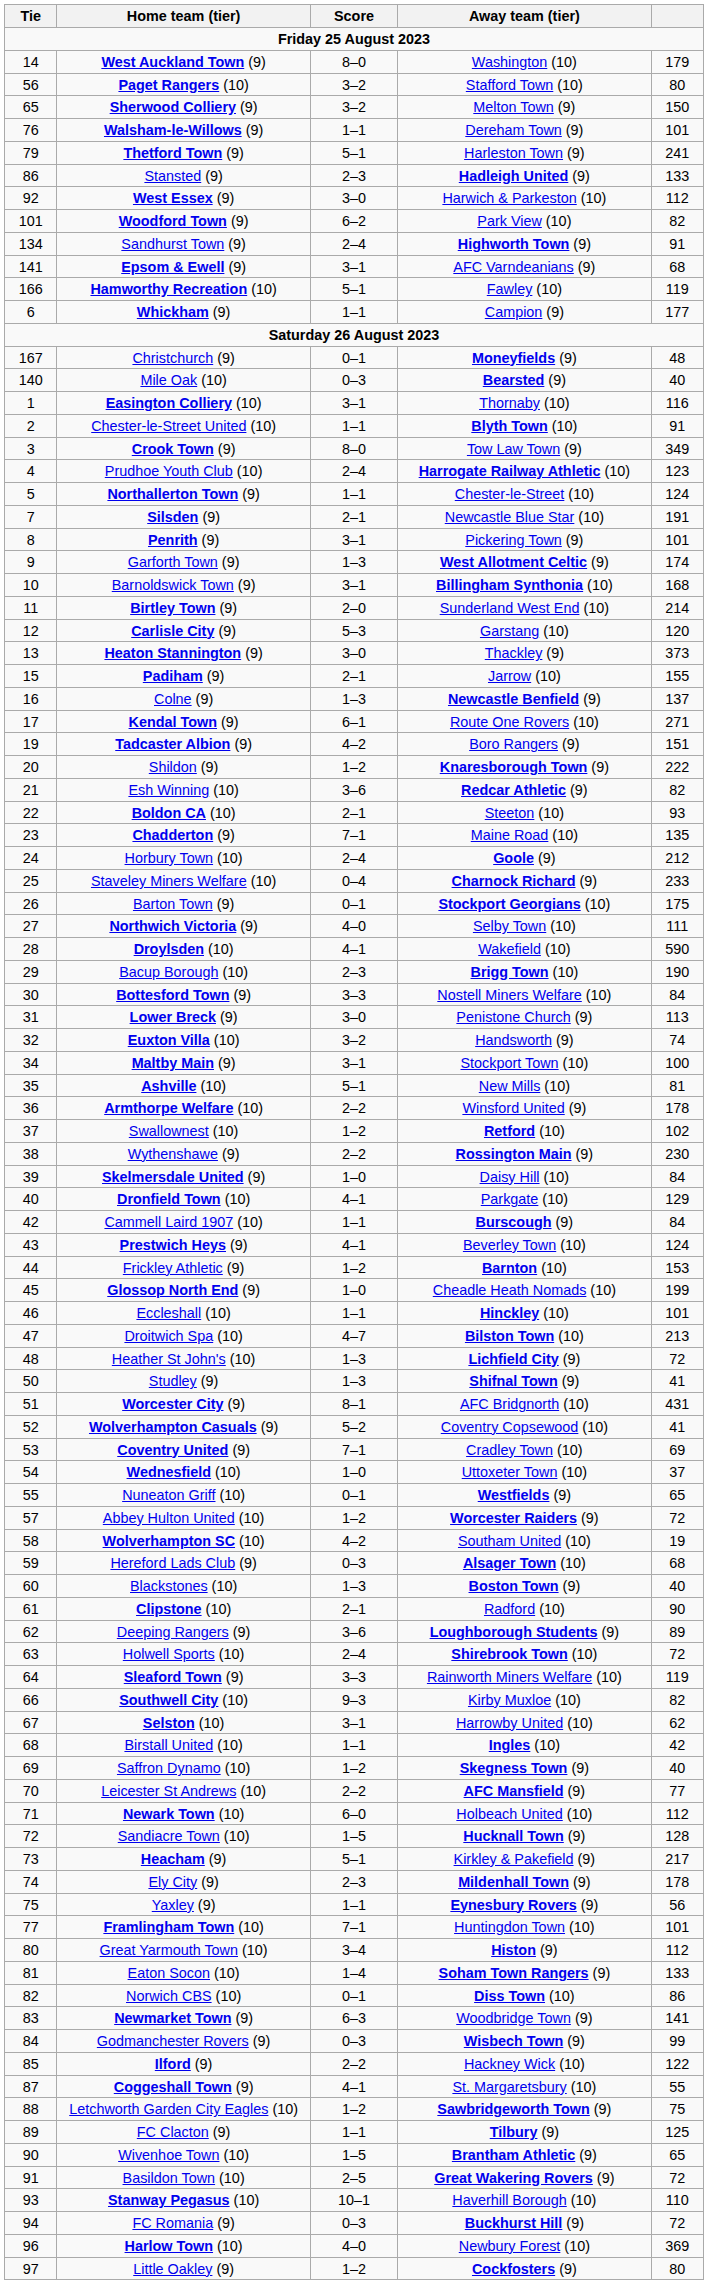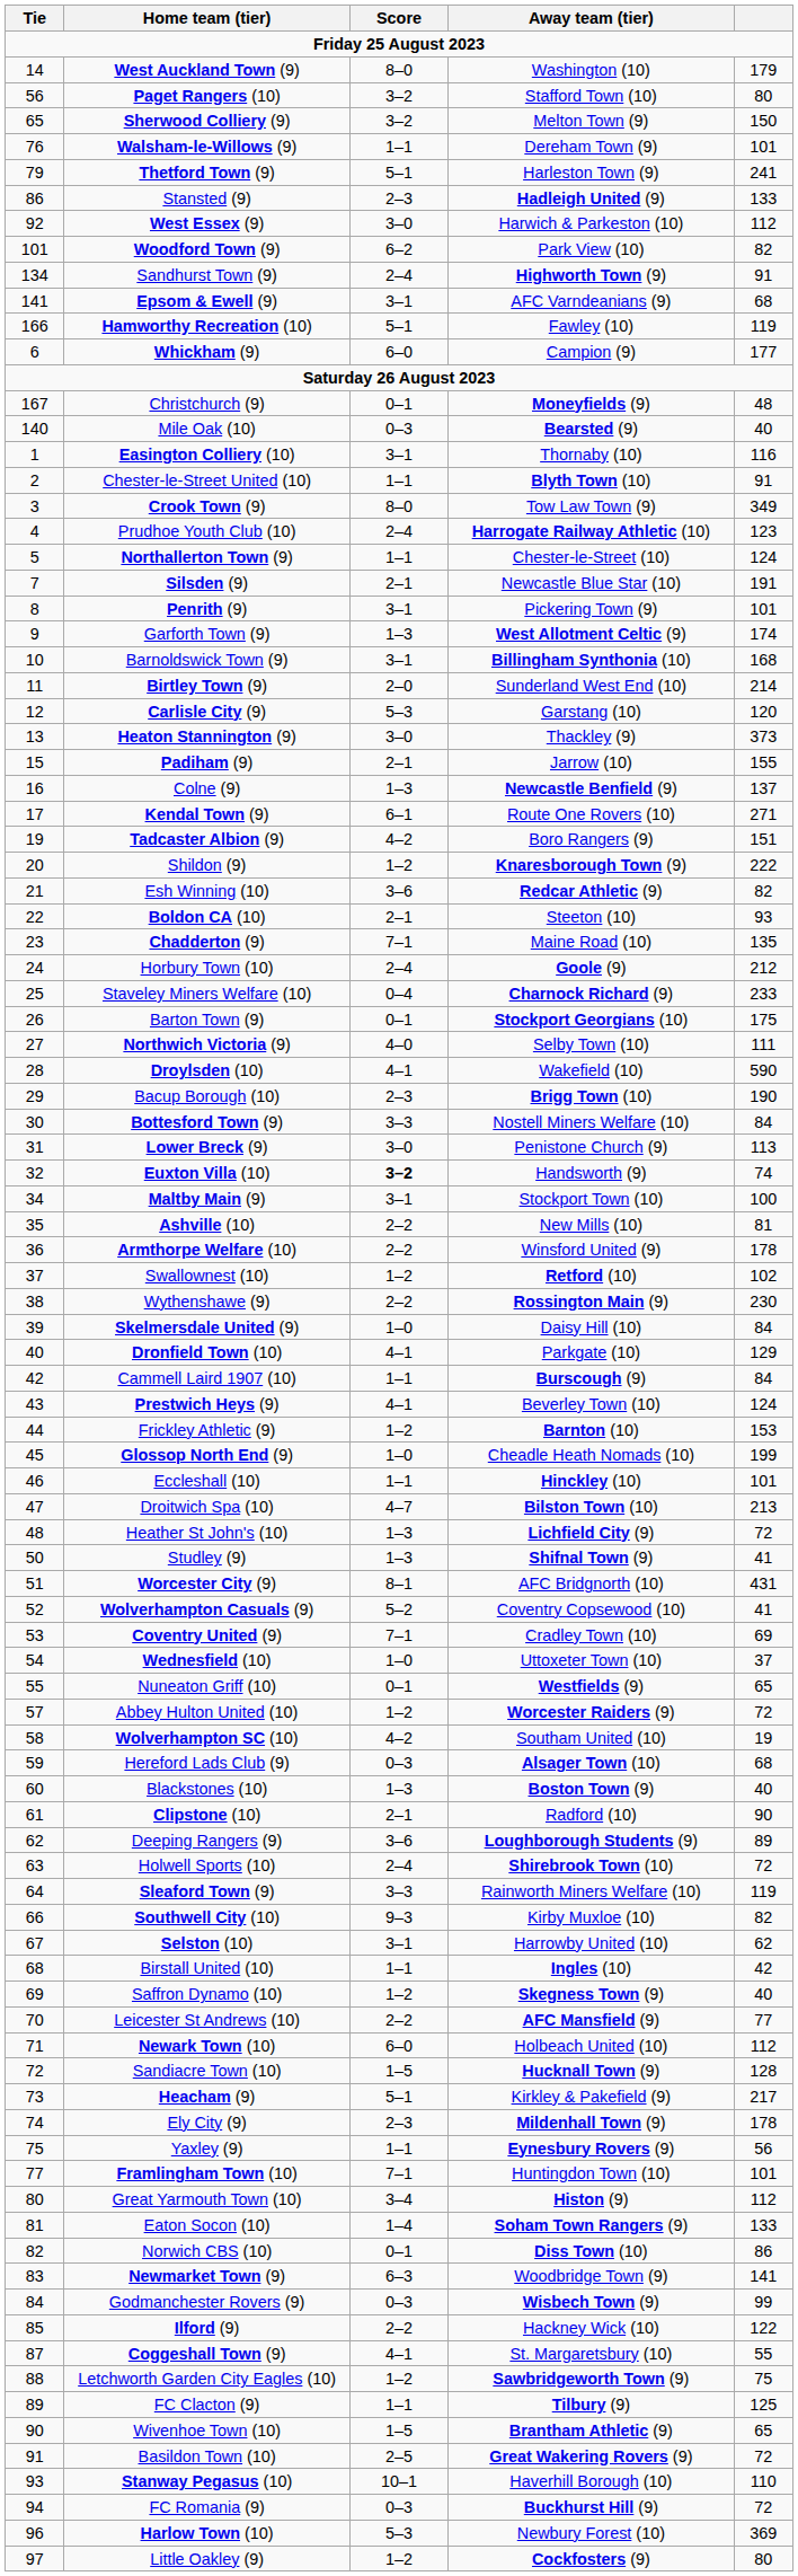 <table class="wikitable" style="width:700px;text-align:center;font-size:90%">
 <tr>
 <th scope="col" style="width: 7.50%">Tie</th>
 <th scope="col" style="width:36.25%">Home team (tier)</th>
 <th scope="col" style="width:12.50%">Score</th>
 <th scope="col" style="width:36.25%">Away team (tier)</th>
 <th scope="col" style="width: 7.50%"></th>
 </tr>
 <tr>
 <td colspan="5"><strong>Friday 25 August 2023</strong></td>
 </tr>
 <tr>
 <td>14</td>
 <td><strong><a href='#'>West Auckland Town</a></strong> (9)</td>
 <td>8–0</td>
 <td><a href='#'>Washington</a> (10)</td>
 <td>179</td>
 </tr>
 <tr>
 <td>56</td>
 <td><strong><a href='#'>Paget Rangers</a></strong> (10)</td>
 <td>3–2</td>
 <td><a href='#'>Stafford Town</a> (10)</td>
 <td>80</td>
 </tr>
 <tr>
 <td>65</td>
 <td><strong><a href='#'>Sherwood Colliery</a></strong> (9)</td>
 <td>3–2</td>
 <td><a href='#'>Melton Town</a> (9)</td>
 <td>150</td>
 </tr>
 <tr>
 <td>76</td>
 <td><strong><a href='#'>Walsham-le-Willows</a></strong> (9)</td>
 <td>1–1 </td>
 <td><a href='#'>Dereham Town</a> (9)</td>
 <td>101</td>
 </tr>
 <tr>
 <td>79</td>
 <td><strong><a href='#'>Thetford Town</a></strong> (9)</td>
 <td>5–1</td>
 <td><a href='#'>Harleston Town</a> (9)</td>
 <td>241</td>
 </tr>
 <tr>
 <td>86</td>
 <td><a href='#'>Stansted</a> (9)</td>
 <td>2–3</td>
 <td><strong><a href='#'>Hadleigh United</a></strong> (9)</td>
 <td>133</td>
 </tr>
 <tr>
 <td>92</td>
 <td><strong><a href='#'>West Essex</a></strong> (9)</td>
 <td>3–0</td>
 <td><a href='#'>Harwich & Parkeston</a> (10)</td>
 <td>112</td>
 </tr>
 <tr>
 <td>101</td>
 <td><strong><a href='#'>Woodford Town</a></strong> (9)</td>
 <td>6–2</td>
 <td><a href='#'>Park View</a> (10)</td>
 <td>82</td>
 </tr>
 <tr>
 <td>134</td>
 <td><a href='#'>Sandhurst Town</a> (9)</td>
 <td>2–4</td>
 <td><strong><a href='#'>Highworth Town</a></strong> (9)</td>
 <td>91</td>
 </tr>
 <tr>
 <td>141</td>
 <td><strong><a href='#'>Epsom & Ewell</a></strong> (9)</td>
 <td>3–1</td>
 <td><a href='#'>AFC Varndeanians</a> (9)</td>
 <td>68</td>
 </tr>
 <tr>
 <td>166</td>
 <td><strong><a href='#'>Hamworthy Recreation</a></strong> (10)</td>
 <td>5–1</td>
 <td><a href='#'>Fawley</a> (10)</td>
 <td>119</td>
 </tr>
 <tr>
 <td>6</td>
 <td><strong><a href='#'>Whickham</a></strong> (9)</td>
-<td>1–1 </td>
+<td>6–0</td>
 <td><a href='#'>Campion</a> (9)</td>
 <td>177</td>
 </tr>
 <tr>
 <td colspan="5"><strong>Saturday 26 August 2023</strong></td>
 </tr>
 <tr>
 <td>167</td>
 <td><a href='#'>Christchurch</a> (9)</td>
 <td>0–1</td>
 <td><strong><a href='#'>Moneyfields</a></strong> (9)</td>
 <td>48</td>
 </tr>
 <tr>
 <td>140</td>
 <td><a href='#'>Mile Oak</a> (10)</td>
 <td>0–3</td>
 <td><strong><a href='#'>Bearsted</a></strong> (9)</td>
 <td>40</td>
 </tr>
 <tr>
 <td>1</td>
 <td><strong><a href='#'>Easington Colliery</a></strong> (10)</td>
 <td>3–1</td>
 <td><a href='#'>Thornaby</a> (10)</td>
 <td>116</td>
 </tr>
 <tr>
 <td>2</td>
 <td><a href='#'>Chester-le-Street United</a> (10)</td>
 <td>1–1 </td>
 <td><strong><a href='#'>Blyth Town</a></strong> (10)</td>
 <td>91</td>
 </tr>
 <tr>
 <td>3</td>
 <td><strong><a href='#'>Crook Town</a></strong> (9)</td>
 <td>8–0</td>
 <td><a href='#'>Tow Law Town</a> (9)</td>
 <td>349</td>
 </tr>
 <tr>
 <td>4</td>
 <td><a href='#'>Prudhoe Youth Club</a> (10)</td>
 <td>2–4</td>
 <td><strong><a href='#'>Harrogate Railway Athletic</a></strong> (10)</td>
 <td>123</td>
 </tr>
 <tr>
 <td>5</td>
 <td><strong><a href='#'>Northallerton Town</a></strong> (9)</td>
 <td>1–1 </td>
 <td><a href='#'>Chester-le-Street</a> (10)</td>
 <td>124</td>
 </tr>
 <tr>
 <td>7</td>
 <td><strong><a href='#'>Silsden</a></strong> (9)</td>
 <td>2–1</td>
 <td><a href='#'>Newcastle Blue Star</a> (10)</td>
 <td>191</td>
 </tr>
 <tr>
 <td>8</td>
 <td><strong><a href='#'>Penrith</a></strong> (9)</td>
 <td>3–1</td>
 <td><a href='#'>Pickering Town</a> (9)</td>
 <td>101</td>
 </tr>
 <tr>
 <td>9</td>
 <td><a href='#'>Garforth Town</a> (9)</td>
 <td>1–3</td>
 <td><strong><a href='#'>West Allotment Celtic</a></strong> (9)</td>
 <td>174</td>
 </tr>
 <tr>
 <td>10</td>
 <td><a href='#'>Barnoldswick Town</a> (9)</td>
 <td>3–1</td>
 <td><strong><a href='#'>Billingham Synthonia</a></strong> (10)</td>
 <td>168</td>
 </tr>
 <tr>
 <td>11</td>
 <td><strong><a href='#'>Birtley Town</a></strong> (9)</td>
 <td>2–0</td>
 <td><a href='#'>Sunderland West End</a> (10)</td>
 <td>214</td>
 </tr>
 <tr>
 <td>12</td>
 <td><strong><a href='#'>Carlisle City</a></strong> (9)</td>
 <td>5–3</td>
 <td><a href='#'>Garstang</a> (10)</td>
 <td>120</td>
 </tr>
 <tr>
 <td>13</td>
 <td><strong><a href='#'>Heaton Stannington</a></strong> (9)</td>
 <td>3–0</td>
 <td><a href='#'>Thackley</a> (9)</td>
 <td>373</td>
 </tr>
 <tr>
 <td>15</td>
 <td><strong><a href='#'>Padiham</a></strong> (9)</td>
 <td>2–1</td>
 <td><a href='#'>Jarrow</a> (10)</td>
 <td>155</td>
 </tr>
 <tr>
 <td>16</td>
 <td><a href='#'>Colne</a> (9)</td>
 <td>1–3</td>
 <td><strong><a href='#'>Newcastle Benfield</a></strong> (9)</td>
 <td>137</td>
 </tr>
 <tr>
 <td>17</td>
 <td><strong><a href='#'>Kendal Town</a></strong> (9)</td>
 <td>6–1</td>
 <td><a href='#'>Route One Rovers</a> (10)</td>
 <td>271</td>
 </tr>
 <tr>
 <td>19</td>
 <td><strong><a href='#'>Tadcaster Albion</a></strong> (9)</td>
 <td>4–2</td>
 <td><a href='#'>Boro Rangers</a> (9)</td>
 <td>151</td>
 </tr>
 <tr>
 <td>20</td>
 <td><a href='#'>Shildon</a> (9)</td>
 <td>1–2</td>
 <td><strong><a href='#'>Knaresborough Town</a></strong> (9)</td>
 <td>222</td>
 </tr>
 <tr>
 <td>21</td>
 <td><a href='#'>Esh Winning</a> (10)</td>
 <td>3–6</td>
 <td><strong><a href='#'>Redcar Athletic</a></strong> (9)</td>
 <td>82</td>
 </tr>
 <tr>
 <td>22</td>
 <td><strong><a href='#'>Boldon CA</a></strong> (10)</td>
 <td>2–1</td>
 <td><a href='#'>Steeton</a> (10)</td>
 <td>93</td>
 </tr>
 <tr>
 <td>23</td>
 <td><strong><a href='#'>Chadderton</a></strong> (9)</td>
 <td>7–1</td>
 <td><a href='#'>Maine Road</a> (10)</td>
 <td>135</td>
 </tr>
 <tr>
 <td>24</td>
 <td><a href='#'>Horbury Town</a> (10)</td>
 <td>2–4</td>
 <td><strong><a href='#'>Goole</a></strong> (9)</td>
 <td>212</td>
 </tr>
 <tr>
 <td>25</td>
 <td><a href='#'>Staveley Miners Welfare</a> (10)</td>
 <td>0–4</td>
 <td><strong><a href='#'>Charnock Richard</a></strong> (9)</td>
 <td>233</td>
 </tr>
 <tr>
 <td>26</td>
 <td><a href='#'>Barton Town</a> (9)</td>
 <td>0–1</td>
 <td><strong><a href='#'>Stockport Georgians</a></strong> (10)</td>
 <td>175</td>
 </tr>
 <tr>
 <td>27</td>
 <td><strong><a href='#'>Northwich Victoria</a></strong> (9)</td>
 <td>4–0</td>
 <td><a href='#'>Selby Town</a> (10)</td>
 <td>111</td>
 </tr>
 <tr>
 <td>28</td>
 <td><strong><a href='#'>Droylsden</a></strong> (10)</td>
 <td>4–1</td>
 <td><a href='#'>Wakefield</a> (10)</td>
 <td>590</td>
 </tr>
 <tr>
 <td>29</td>
 <td><a href='#'>Bacup Borough</a> (10)</td>
 <td>2–3</td>
 <td><strong><a href='#'>Brigg Town</a></strong> (10)</td>
 <td>190</td>
 </tr>
 <tr>
 <td>30</td>
 <td><strong><a href='#'>Bottesford Town</a></strong> (9)</td>
 <td>3–3 </td>
 <td><a href='#'>Nostell Miners Welfare</a> (10)</td>
 <td>84</td>
 </tr>
 <tr>
 <td>31</td>
 <td><strong><a href='#'>Lower Breck</a></strong> (9)</td>
 <td>3–0</td>
 <td><a href='#'>Penistone Church</a> (9)</td>
 <td>113</td>
 </tr>
 <tr>
 <td>32</td>
 <td><strong><a href='#'>Euxton Villa</a></strong> (10)</td>
-<td>3–2</td>
+<td><strong>3–2</strong></td>
 <td><a href='#'>Handsworth</a> (9)</td>
 <td>74</td>
 </tr>
 <tr>
 <td>34</td>
 <td><strong><a href='#'>Maltby Main</a></strong> (9)</td>
 <td>3–1</td>
 <td><a href='#'>Stockport Town</a> (10)</td>
 <td>100</td>
 </tr>
 <tr>
 <td>35</td>
 <td><strong><a href='#'>Ashville</a></strong> (10)</td>
-<td>5–1</td>
+<td>2–2 </td>
 <td><a href='#'>New Mills</a> (10)</td>
 <td>81</td>
 </tr>
 <tr>
 <td>36</td>
 <td><strong><a href='#'>Armthorpe Welfare</a></strong> (10)</td>
 <td>2–2 </td>
 <td><a href='#'>Winsford United</a> (9)</td>
 <td>178</td>
 </tr>
 <tr>
 <td>37</td>
 <td><a href='#'>Swallownest</a> (10)</td>
 <td>1–2</td>
 <td><strong><a href='#'>Retford</a></strong> (10)</td>
 <td>102</td>
 </tr>
 <tr>
 <td>38</td>
 <td><a href='#'>Wythenshawe</a> (9)</td>
 <td>2–2 </td>
 <td><strong><a href='#'>Rossington Main</a></strong> (9)</td>
 <td>230</td>
 </tr>
 <tr>
 <td>39</td>
 <td><strong><a href='#'>Skelmersdale United</a></strong> (9)</td>
 <td>1–0</td>
 <td><a href='#'>Daisy Hill</a> (10)</td>
 <td>84</td>
 </tr>
 <tr>
 <td>40</td>
 <td><strong><a href='#'>Dronfield Town</a></strong> (10)</td>
 <td>4–1</td>
 <td><a href='#'>Parkgate</a> (10)</td>
 <td>129</td>
 </tr>
 <tr>
 <td>42</td>
 <td><a href='#'>Cammell Laird 1907</a> (10)</td>
 <td>1–1 </td>
 <td><strong><a href='#'>Burscough</a></strong> (9)</td>
 <td>84</td>
 </tr>
 <tr>
 <td>43</td>
 <td><strong><a href='#'>Prestwich Heys</a></strong> (9)</td>
 <td>4–1</td>
 <td><a href='#'>Beverley Town</a> (10)</td>
 <td>124</td>
 </tr>
 <tr>
 <td>44</td>
 <td><a href='#'>Frickley Athletic</a> (9)</td>
 <td>1–2</td>
 <td><strong><a href='#'>Barnton</a></strong> (10)</td>
 <td>153</td>
 </tr>
 <tr>
 <td>45</td>
 <td><strong><a href='#'>Glossop North End</a></strong> (9)</td>
 <td>1–0</td>
 <td><a href='#'>Cheadle Heath Nomads</a> (10)</td>
 <td>199</td>
 </tr>
 <tr>
 <td>46</td>
 <td><a href='#'>Eccleshall</a> (10)</td>
 <td>1–1 </td>
 <td><strong><a href='#'>Hinckley</a></strong> (10)</td>
 <td>101</td>
 </tr>
 <tr>
 <td>47</td>
 <td><a href='#'>Droitwich Spa</a> (10)</td>
 <td>4–7</td>
 <td><strong><a href='#'>Bilston Town</a></strong> (10)</td>
 <td>213</td>
 </tr>
 <tr>
 <td>48</td>
 <td><a href='#'>Heather St John's</a> (10)</td>
 <td>1–3</td>
 <td><strong><a href='#'>Lichfield City</a></strong> (9)</td>
 <td>72</td>
 </tr>
 <tr>
 <td>50</td>
 <td><a href='#'>Studley</a> (9)</td>
 <td>1–3</td>
 <td><strong><a href='#'>Shifnal Town</a></strong> (9)</td>
 <td>41</td>
 </tr>
 <tr>
 <td>51</td>
 <td><strong><a href='#'>Worcester City</a></strong> (9)</td>
 <td>8–1</td>
 <td><a href='#'>AFC Bridgnorth</a> (10)</td>
 <td>431</td>
 </tr>
 <tr>
 <td>52</td>
 <td><strong><a href='#'>Wolverhampton Casuals</a></strong> (9)</td>
 <td>5–2</td>
 <td><a href='#'>Coventry Copsewood</a> (10)</td>
 <td>41</td>
 </tr>
 <tr>
 <td>53</td>
 <td><strong><a href='#'>Coventry United</a></strong> (9)</td>
 <td>7–1</td>
 <td><a href='#'>Cradley Town</a> (10)</td>
 <td>69</td>
 </tr>
 <tr>
 <td>54</td>
 <td><strong><a href='#'>Wednesfield</a></strong> (10)</td>
 <td>1–0</td>
 <td><a href='#'>Uttoxeter Town</a> (10)</td>
 <td>37</td>
 </tr>
 <tr>
 <td>55</td>
 <td><a href='#'>Nuneaton Griff</a> (10)</td>
 <td>0–1</td>
 <td><strong><a href='#'>Westfields</a></strong> (9)</td>
 <td>65</td>
 </tr>
 <tr>
 <td>57</td>
 <td><a href='#'>Abbey Hulton United</a> (10)</td>
 <td>1–2</td>
 <td><strong><a href='#'>Worcester Raiders</a></strong> (9)</td>
 <td>72</td>
 </tr>
 <tr>
 <td>58</td>
 <td><strong><a href='#'>Wolverhampton SC</a></strong> (10)</td>
 <td>4–2</td>
 <td><a href='#'>Southam United</a> (10)</td>
 <td>19</td>
 </tr>
 <tr>
 <td>59</td>
 <td><a href='#'>Hereford Lads Club</a> (9)</td>
 <td>0–3</td>
 <td><strong><a href='#'>Alsager Town</a></strong> (10)</td>
 <td>68</td>
 </tr>
 <tr>
 <td>60</td>
 <td><a href='#'>Blackstones</a> (10)</td>
 <td>1–3</td>
 <td><strong><a href='#'>Boston Town</a></strong> (9)</td>
 <td>40</td>
 </tr>
 <tr>
 <td>61</td>
 <td><strong><a href='#'>Clipstone</a></strong> (10)</td>
 <td>2–1</td>
 <td><a href='#'>Radford</a> (10)</td>
 <td>90</td>
 </tr>
 <tr>
 <td>62</td>
 <td><a href='#'>Deeping Rangers</a> (9)</td>
 <td>3–6</td>
 <td><strong><a href='#'>Loughborough Students</a></strong> (9)</td>
 <td>89</td>
 </tr>
 <tr>
 <td>63</td>
 <td><a href='#'>Holwell Sports</a> (10)</td>
 <td>2–4</td>
 <td><strong><a href='#'>Shirebrook Town</a></strong> (10)</td>
 <td>72</td>
 </tr>
 <tr>
 <td>64</td>
 <td><strong><a href='#'>Sleaford Town</a></strong> (9)</td>
 <td>3–3 </td>
 <td><a href='#'>Rainworth Miners Welfare</a> (10)</td>
 <td>119</td>
 </tr>
 <tr>
 <td>66</td>
 <td><strong><a href='#'>Southwell City</a></strong> (10)</td>
 <td>9–3</td>
 <td><a href='#'>Kirby Muxloe</a> (10)</td>
 <td>82</td>
 </tr>
 <tr>
 <td>67</td>
 <td><strong><a href='#'>Selston</a></strong> (10)</td>
 <td>3–1</td>
 <td><a href='#'>Harrowby United</a> (10)</td>
 <td>62</td>
 </tr>
 <tr>
 <td>68</td>
 <td><a href='#'>Birstall United</a> (10)</td>
 <td>1–1 </td>
 <td><strong><a href='#'>Ingles</a></strong> (10)</td>
 <td>42</td>
 </tr>
 <tr>
 <td>69</td>
 <td><a href='#'>Saffron Dynamo</a> (10)</td>
 <td>1–2</td>
 <td><strong><a href='#'>Skegness Town</a></strong> (9)</td>
 <td>40</td>
 </tr>
 <tr>
 <td>70</td>
 <td><a href='#'>Leicester St Andrews</a> (10)</td>
 <td>2–2 </td>
 <td><strong><a href='#'>AFC Mansfield</a></strong> (9)</td>
 <td>77</td>
 </tr>
 <tr>
 <td>71</td>
 <td><strong><a href='#'>Newark Town</a></strong> (10)</td>
 <td>6–0</td>
 <td><a href='#'>Holbeach United</a> (10)</td>
 <td>112</td>
 </tr>
 <tr>
 <td>72</td>
 <td><a href='#'>Sandiacre Town</a> (10)</td>
 <td>1–5</td>
 <td><strong><a href='#'>Hucknall Town</a></strong> (9)</td>
 <td>128</td>
 </tr>
 <tr>
 <td>73</td>
 <td><strong><a href='#'>Heacham</a></strong> (9)</td>
 <td>5–1</td>
 <td><a href='#'>Kirkley & Pakefield</a> (9)</td>
 <td>217</td>
 </tr>
 <tr>
 <td>74</td>
 <td><a href='#'>Ely City</a> (9)</td>
 <td>2–3</td>
 <td><strong><a href='#'>Mildenhall Town</a></strong> (9)</td>
 <td>178</td>
 </tr>
 <tr>
 <td>75</td>
 <td><a href='#'>Yaxley</a> (9)</td>
 <td>1–1 </td>
 <td><strong><a href='#'>Eynesbury Rovers</a></strong> (9)</td>
 <td>56</td>
 </tr>
 <tr>
 <td>77</td>
 <td><strong><a href='#'>Framlingham Town</a></strong> (10)</td>
 <td>7–1</td>
 <td><a href='#'>Huntingdon Town</a> (10)</td>
 <td>101</td>
 </tr>
 <tr>
 <td>80</td>
 <td><a href='#'>Great Yarmouth Town</a> (10)</td>
 <td>3–4</td>
 <td><strong><a href='#'>Histon</a></strong> (9)</td>
 <td>112</td>
 </tr>
 <tr>
 <td>81</td>
 <td><a href='#'>Eaton Socon</a> (10)</td>
 <td>1–4</td>
 <td><strong><a href='#'>Soham Town Rangers</a></strong> (9)</td>
 <td>133</td>
 </tr>
 <tr>
 <td>82</td>
 <td><a href='#'>Norwich CBS</a> (10)</td>
 <td>0–1</td>
 <td><strong><a href='#'>Diss Town</a></strong> (10)</td>
 <td>86</td>
 </tr>
 <tr>
 <td>83</td>
 <td><strong><a href='#'>Newmarket Town</a></strong> (9)</td>
 <td>6–3</td>
 <td><a href='#'>Woodbridge Town</a> (9)</td>
 <td>141</td>
 </tr>
 <tr>
 <td>84</td>
 <td><a href='#'>Godmanchester Rovers</a> (9)</td>
 <td>0–3</td>
 <td><strong><a href='#'>Wisbech Town</a></strong> (9)</td>
 <td>99</td>
 </tr>
 <tr>
 <td>85</td>
 <td><strong><a href='#'>Ilford</a></strong> (9)</td>
 <td>2–2 </td>
 <td><a href='#'>Hackney Wick</a> (10)</td>
 <td>122</td>
 </tr>
 <tr>
 <td>87</td>
 <td><strong><a href='#'>Coggeshall Town</a></strong> (9)</td>
 <td>4–1</td>
 <td><a href='#'>St. Margaretsbury</a> (10)</td>
 <td>55</td>
 </tr>
 <tr>
 <td>88</td>
 <td><a href='#'>Letchworth Garden City Eagles</a> (10)</td>
 <td>1–2</td>
 <td><strong><a href='#'>Sawbridgeworth Town</a></strong> (9)</td>
 <td>75</td>
 </tr>
 <tr>
 <td>89</td>
 <td><a href='#'>FC Clacton</a> (9)</td>
 <td>1–1 </td>
 <td><strong><a href='#'>Tilbury</a></strong> (9)</td>
 <td>125</td>
 </tr>
 <tr>
 <td>90</td>
 <td><a href='#'>Wivenhoe Town</a> (10)</td>
 <td>1–5</td>
 <td><strong><a href='#'>Brantham Athletic</a></strong> (9)</td>
 <td>65</td>
 </tr>
 <tr>
 <td>91</td>
 <td><a href='#'>Basildon Town</a> (10)</td>
 <td>2–5</td>
 <td><strong><a href='#'>Great Wakering Rovers</a></strong> (9)</td>
 <td>72</td>
 </tr>
 <tr>
 <td>93</td>
 <td><strong><a href='#'>Stanway Pegasus</a></strong> (10)</td>
 <td>10–1</td>
 <td><a href='#'>Haverhill Borough</a> (10)</td>
 <td>110</td>
 </tr>
 <tr>
 <td>94</td>
 <td><a href='#'>FC Romania</a> (9)</td>
 <td>0–3</td>
 <td><strong><a href='#'>Buckhurst Hill</a></strong> (9)</td>
 <td>72</td>
 </tr>
 <tr>
 <td>96</td>
 <td><strong><a href='#'>Harlow Town</a></strong> (10)</td>
-<td>4–0</td>
+<td>5–3</td>
 <td><a href='#'>Newbury Forest</a> (10)</td>
 <td>369</td>
 </tr>
 <tr>
 <td>97</td>
 <td><a href='#'>Little Oakley</a> (9)</td>
 <td>1–2</td>
 <td><strong><a href='#'>Cockfosters</a></strong> (9)</td>
 <td>80</td>
 </tr>
 <tr>
 </tr>
 </table>
